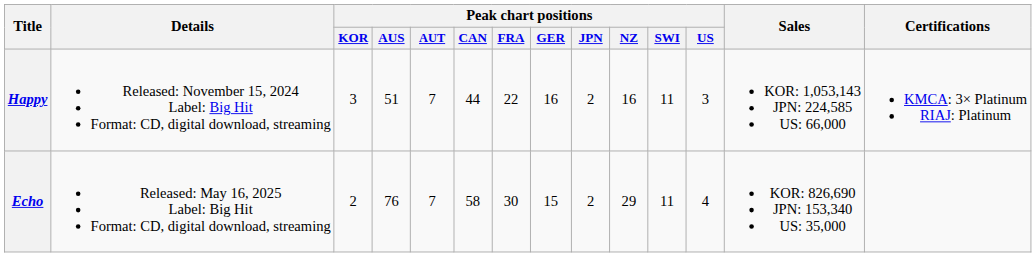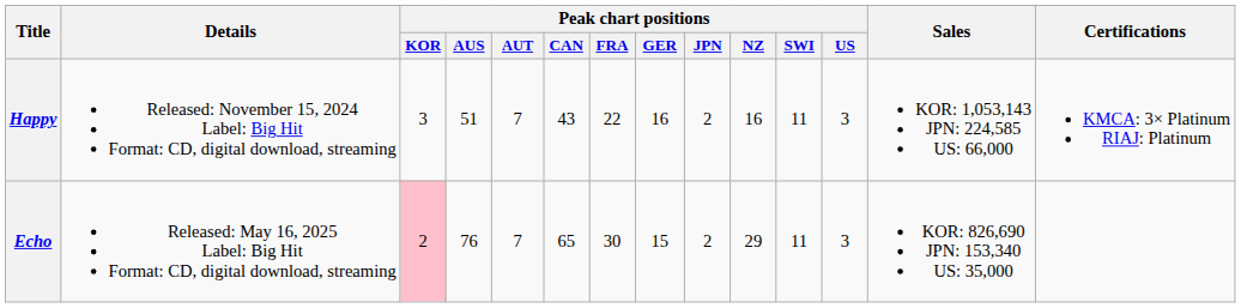 <table class="wikitable plainrowheaders" style="text-align:center;">
 <tr>
 <th scope="col" rowspan="2">Title</th>
 <th scope="col" rowspan="2">Details</th>
 <th scope="col" colspan="10">Peak chart positions</th>
 <th scope="col" rowspan="2">Sales</th>
 <th scope="col" rowspan="2">Certifications</th>
 </tr>
 <tr>
 <th scope="col" style="width:2.45em;font-size:90%;"><a href='#'>KOR</a><br></th>
 <th scope="col" style="width:2.45em;font-size:90%;"><a href='#'>AUS</a><br></th>
 <th scope="col" style="width:3em;font-size:85%;"><a href='#'>AUT</a><br></th>
 <th scope="col" style="width:2.45em;font-size:90%;"><a href='#'>CAN</a><br></th>
 <th scope="col" style="width:2.45em;font-size:90%;"><a href='#'>FRA</a><br></th>
 <th scope="col" style="width:2.7em;font-size:90%;"><a href='#'>GER</a><br></th>
 <th scope="col" style="width:2.45em;font-size:90%;"><a href='#'>JPN</a><br></th>
 <th scope="col" style="width:2.45em;font-size:90%;"><a href='#'>NZ</a><br></th>
 <th scope="col" style="width:2.45em;font-size:90%;"><a href='#'>SWI</a><br></th>
 <th scope="col" style="width:2.45em;font-size:90%;"><a href='#'>US</a><br></th>
 </tr>
 <tr>
 <th scope="row"><em><a href='#'>Happy</a></em></th>
 <td><br><ul><li>Released: November 15, 2024</li><li>Label: <a href='#'>Big Hit</a></li><li>Format: CD, digital download, streaming</li></ul></td>
 <td>3</td>
 <td>51</td>
 <td>7</td>
-<td>44</td>
+<td>43</td>
 <td>22</td>
 <td>16</td>
 <td>2</td>
 <td>16</td>
 <td>11</td>
 <td>3</td>
 <td><br><ul><li>KOR: 1,053,143</li><li>JPN: 224,585</li><li>US: 66,000</li></ul></td>
 <td><br><ul><li><a href='#'>KMCA</a>: 3× Platinum</li><li><a href='#'>RIAJ</a>: Platinum</li></ul></td>
 </tr>
 <tr>
 <th scope="row"><em><a href='#'>Echo</a></em></th>
 <td><br><ul><li>Released: May 16, 2025</li><li>Label: Big Hit</li><li>Format: CD, digital download, streaming</li></ul></td>
-<td>2</td>
+<td style="background: pink;">2</td>
 <td>76</td>
 <td>7</td>
-<td>58</td>
+<td>65</td>
 <td>30</td>
 <td>15</td>
 <td>2</td>
 <td>29</td>
 <td>11</td>
-<td>4</td>
+<td>3</td>
 <td><br><ul><li>KOR: 826,690</li><li>JPN: 153,340</li><li>US: 35,000</li></ul></td>
 <td></td>
 </tr>
 </table>
